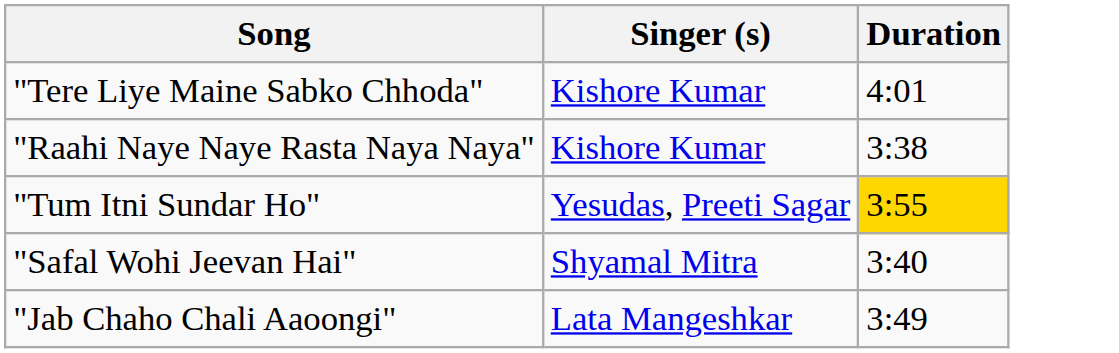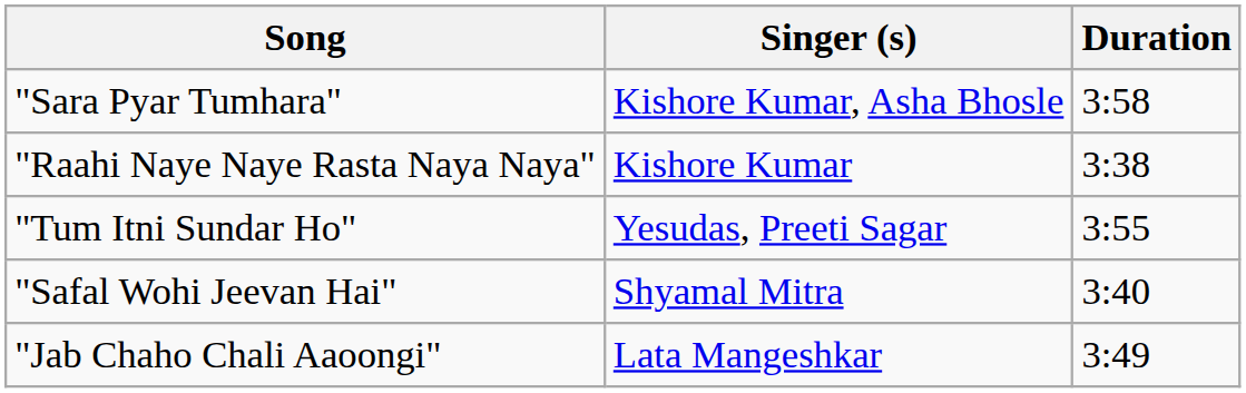 <table class="wikitable" style="font-size:95%;">
 <tr>
 <th>Song</th>
 <th>Singer (s)</th>
 <th>Duration</th>
 </tr>
 <tr>
-<td>"Tere Liye Maine Sabko Chhoda"</td>
-<td><a href='#'>Kishore Kumar</a></td>
-<td>4:01</td>
+<td>"Sara Pyar Tumhara"</td>
+<td><a href='#'>Kishore Kumar</a>, <a href='#'>Asha Bhosle</a></td>
+<td>3:58</td>
 </tr>
 <tr>
 <td>"Raahi Naye Naye Rasta Naya Naya"</td>
 <td><a href='#'>Kishore Kumar</a></td>
 <td>3:38</td>
 </tr>
 <tr>
 <td>"Tum Itni Sundar Ho"</td>
 <td><a href='#'>Yesudas</a>, <a href='#'>Preeti Sagar</a></td>
-<td style="background: gold;">3:55</td>
+<td>3:55</td>
 </tr>
 <tr>
 <td>"Safal Wohi Jeevan Hai"</td>
 <td><a href='#'>Shyamal Mitra</a></td>
 <td>3:40</td>
 </tr>
 <tr>
 <td>"Jab Chaho Chali Aaoongi"</td>
 <td><a href='#'>Lata Mangeshkar</a></td>
 <td>3:49</td>
 </tr>
 </table>
